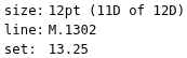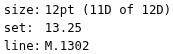 <table style="margin-left:40px;">
 <tr>
 <td>size:</td>
 <td>12pt (11D of 12D)</td>
 </tr>
 <tr>
+<td>set:</td>
+<td>13.25</td>
+</tr>
+<tr>
 <td>line:</td>
 <td>M.1302</td>
 </tr>
-<tr>
-<td>set:</td>
-<td>13.25</td>
-</tr>
 </table>
